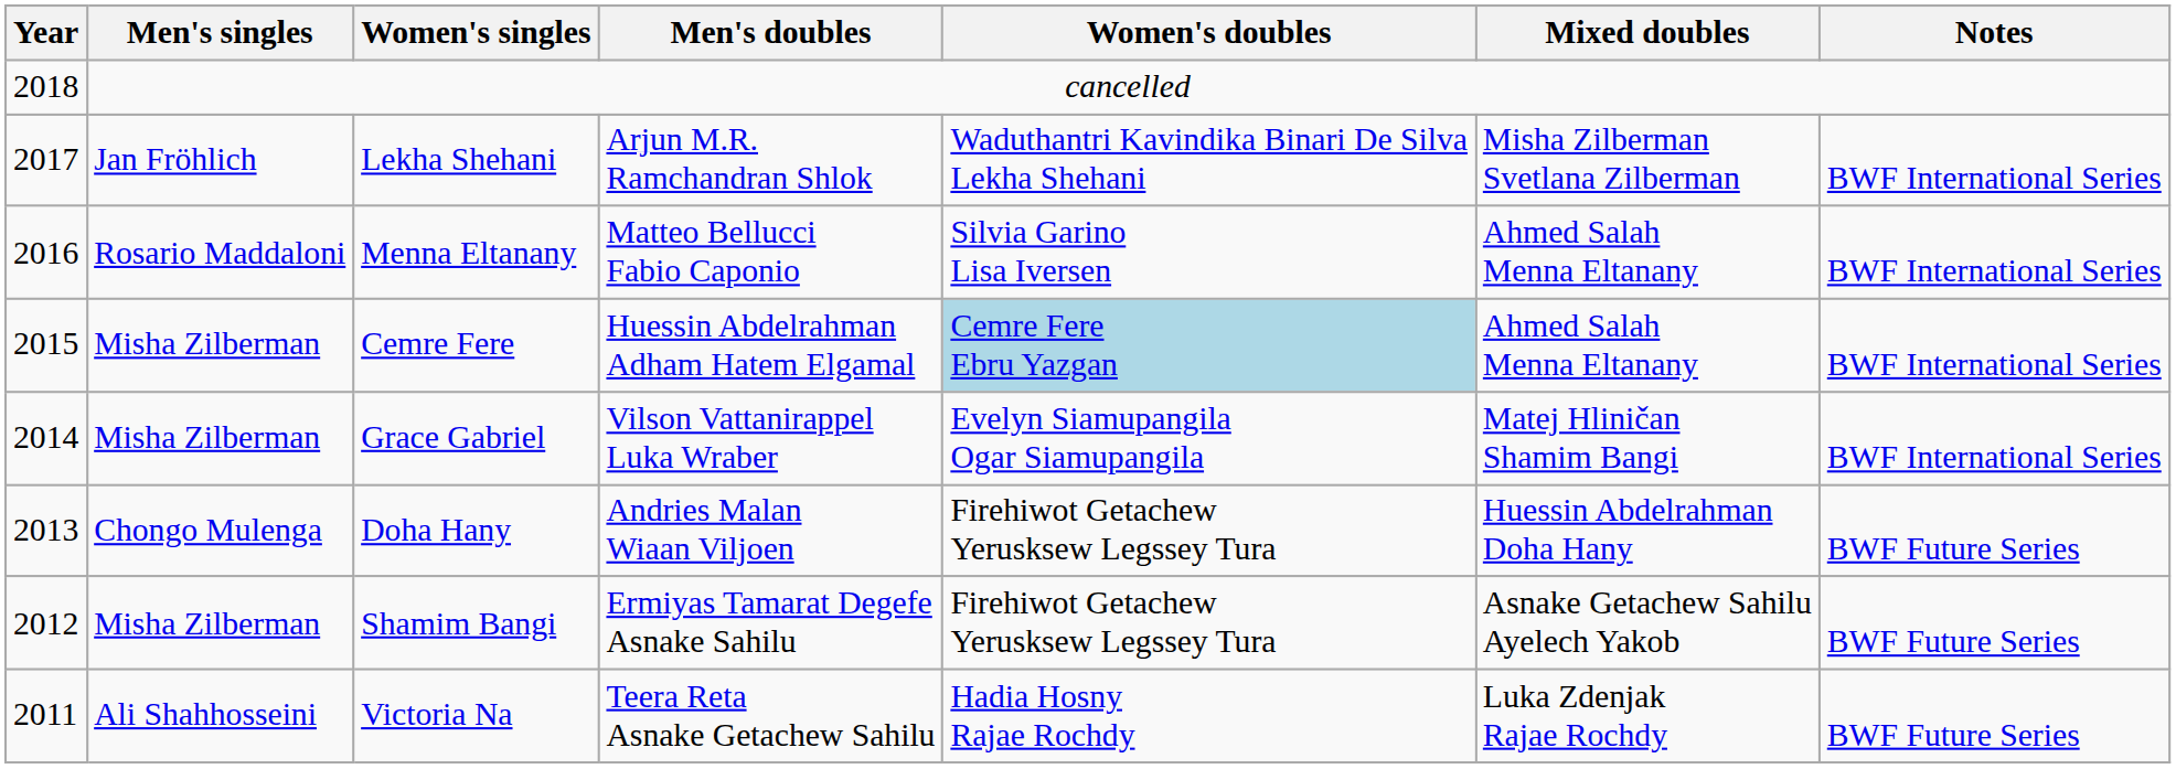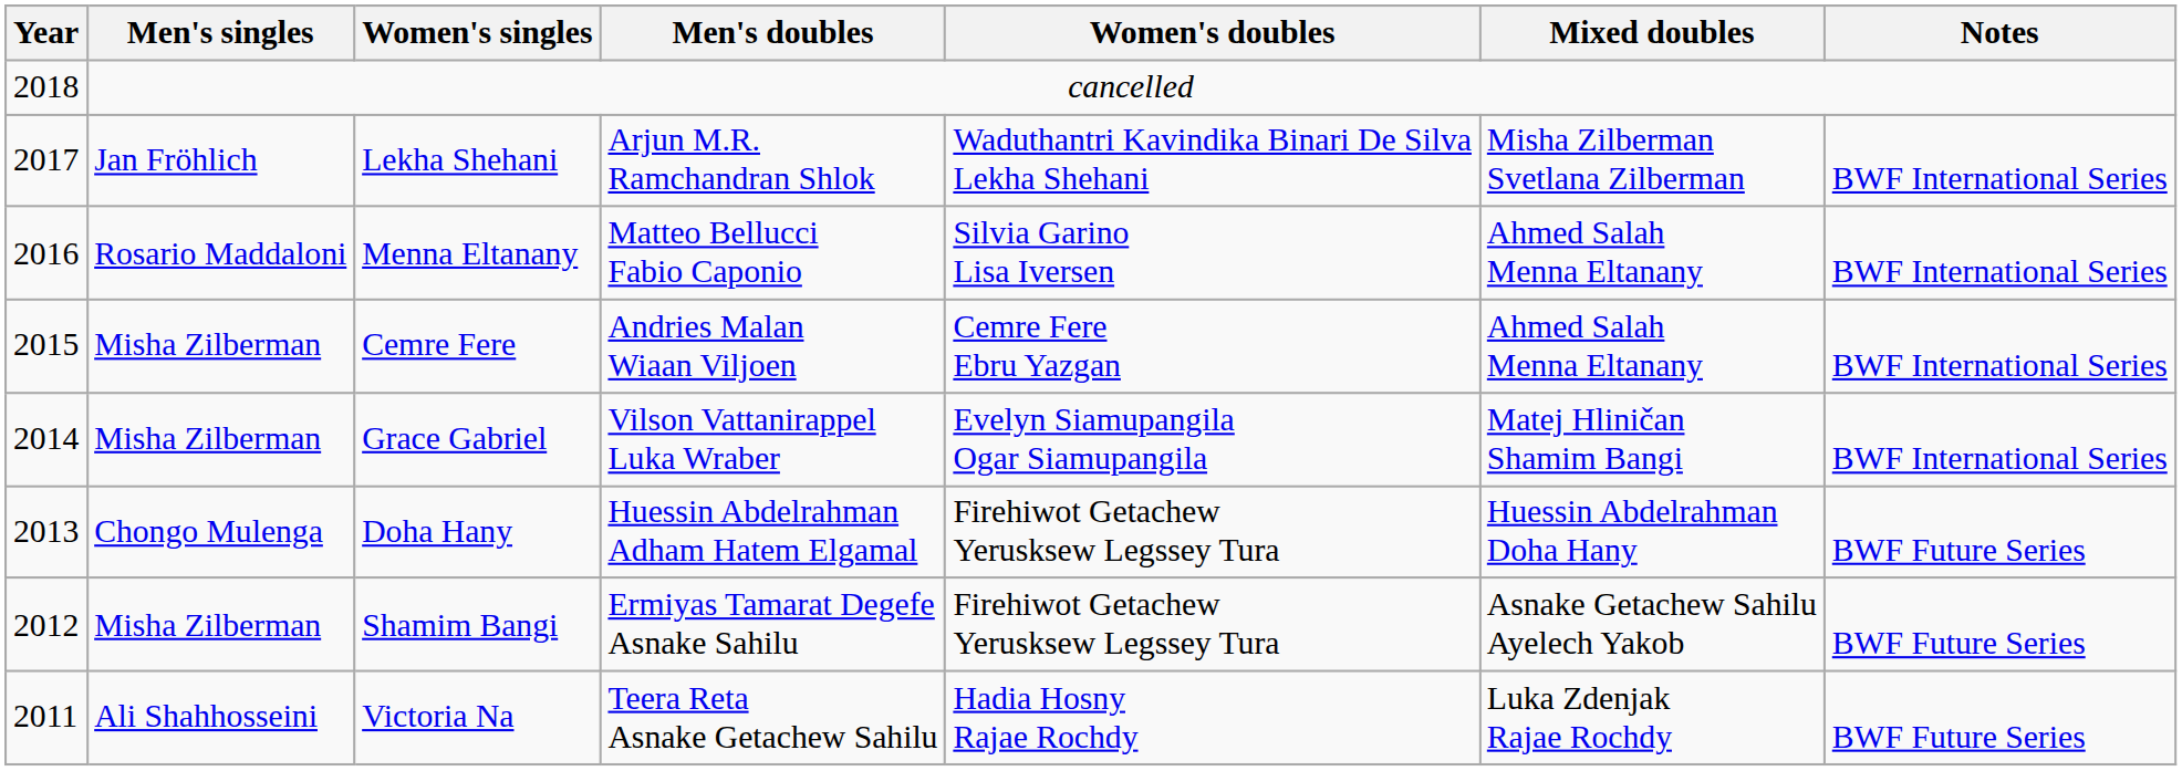 <table class=wikitable style="font-size:90%;">
 <tr>
 <th>Year</th>
 <th>Men's singles</th>
 <th>Women's singles</th>
 <th>Men's doubles</th>
 <th>Women's doubles</th>
 <th>Mixed doubles</th>
 <th>Notes</th>
 </tr>
 <tr>
 <td>2018</td>
 <td colspan=6 align=center><em>cancelled</em></td>
 </tr>
 <tr>
 <td>2017</td>
 <td> <a href='#'>Jan Fröhlich</a></td>
 <td> <a href='#'>Lekha Shehani</a></td>
 <td> <a href='#'>Arjun M.R.</a><br> <a href='#'>Ramchandran Shlok</a></td>
 <td> <a href='#'>Waduthantri Kavindika Binari De Silva</a><br> <a href='#'>Lekha Shehani</a></td>
 <td> <a href='#'>Misha Zilberman</a><br> <a href='#'>Svetlana Zilberman</a></td>
 <td><br><a href='#'>BWF International Series</a></td>
 </tr>
 <tr>
 <td>2016</td>
 <td> <a href='#'>Rosario Maddaloni</a></td>
 <td> <a href='#'>Menna Eltanany</a></td>
 <td> <a href='#'>Matteo Bellucci</a><br> <a href='#'>Fabio Caponio</a></td>
 <td> <a href='#'>Silvia Garino</a><br> <a href='#'>Lisa Iversen</a></td>
 <td> <a href='#'>Ahmed Salah</a><br> <a href='#'>Menna Eltanany</a></td>
 <td><br><a href='#'>BWF International Series</a></td>
 </tr>
 <tr>
 <td>2015</td>
 <td> <a href='#'>Misha Zilberman</a></td>
 <td> <a href='#'>Cemre Fere</a></td>
-<td> <a href='#'>Huessin Abdelrahman</a><br> <a href='#'>Adham Hatem Elgamal</a></td>
-<td style="background: lightblue;"> <a href='#'>Cemre Fere</a><br> <a href='#'>Ebru Yazgan</a></td>
+<td> <a href='#'>Andries Malan</a><br> <a href='#'>Wiaan Viljoen</a></td>
+<td> <a href='#'>Cemre Fere</a><br> <a href='#'>Ebru Yazgan</a></td>
 <td> <a href='#'>Ahmed Salah</a><br> <a href='#'>Menna Eltanany</a></td>
 <td><br><a href='#'>BWF International Series</a></td>
 </tr>
 <tr>
 <td>2014</td>
 <td> <a href='#'>Misha Zilberman</a></td>
 <td> <a href='#'>Grace Gabriel</a></td>
 <td> <a href='#'>Vilson Vattanirappel</a><br> <a href='#'>Luka Wraber</a></td>
 <td> <a href='#'>Evelyn Siamupangila</a><br> <a href='#'>Ogar Siamupangila</a></td>
 <td> <a href='#'>Matej Hliničan</a><br> <a href='#'>Shamim Bangi</a></td>
 <td><br><a href='#'>BWF International Series</a></td>
 </tr>
 <tr>
 <td>2013</td>
 <td> <a href='#'>Chongo Mulenga</a></td>
 <td> <a href='#'>Doha Hany</a></td>
-<td> <a href='#'>Andries Malan</a><br> <a href='#'>Wiaan Viljoen</a></td>
+<td> <a href='#'>Huessin Abdelrahman</a><br> <a href='#'>Adham Hatem Elgamal</a></td>
 <td> Firehiwot Getachew<br> Yerusksew Legssey Tura</td>
 <td> <a href='#'>Huessin Abdelrahman</a><br> <a href='#'>Doha Hany</a></td>
 <td><br><a href='#'>BWF Future Series</a></td>
 </tr>
 <tr>
 <td>2012</td>
 <td> <a href='#'>Misha Zilberman</a></td>
 <td> <a href='#'>Shamim Bangi</a></td>
 <td> <a href='#'>Ermiyas Tamarat Degefe</a><br> Asnake Sahilu</td>
 <td> Firehiwot Getachew<br> Yerusksew Legssey Tura</td>
 <td> Asnake Getachew Sahilu<br>Ayelech Yakob</td>
 <td><br><a href='#'>BWF Future Series</a></td>
 </tr>
 <tr>
 <td>2011</td>
 <td> <a href='#'>Ali Shahhosseini</a></td>
 <td> <a href='#'>Victoria Na</a></td>
 <td> <a href='#'>Teera Reta</a><br> Asnake Getachew Sahilu</td>
 <td> <a href='#'>Hadia Hosny</a><br> <a href='#'>Rajae Rochdy</a></td>
 <td> Luka Zdenjak<br> <a href='#'>Rajae Rochdy</a></td>
 <td><br><a href='#'>BWF Future Series</a></td>
 </tr>
 </table>
